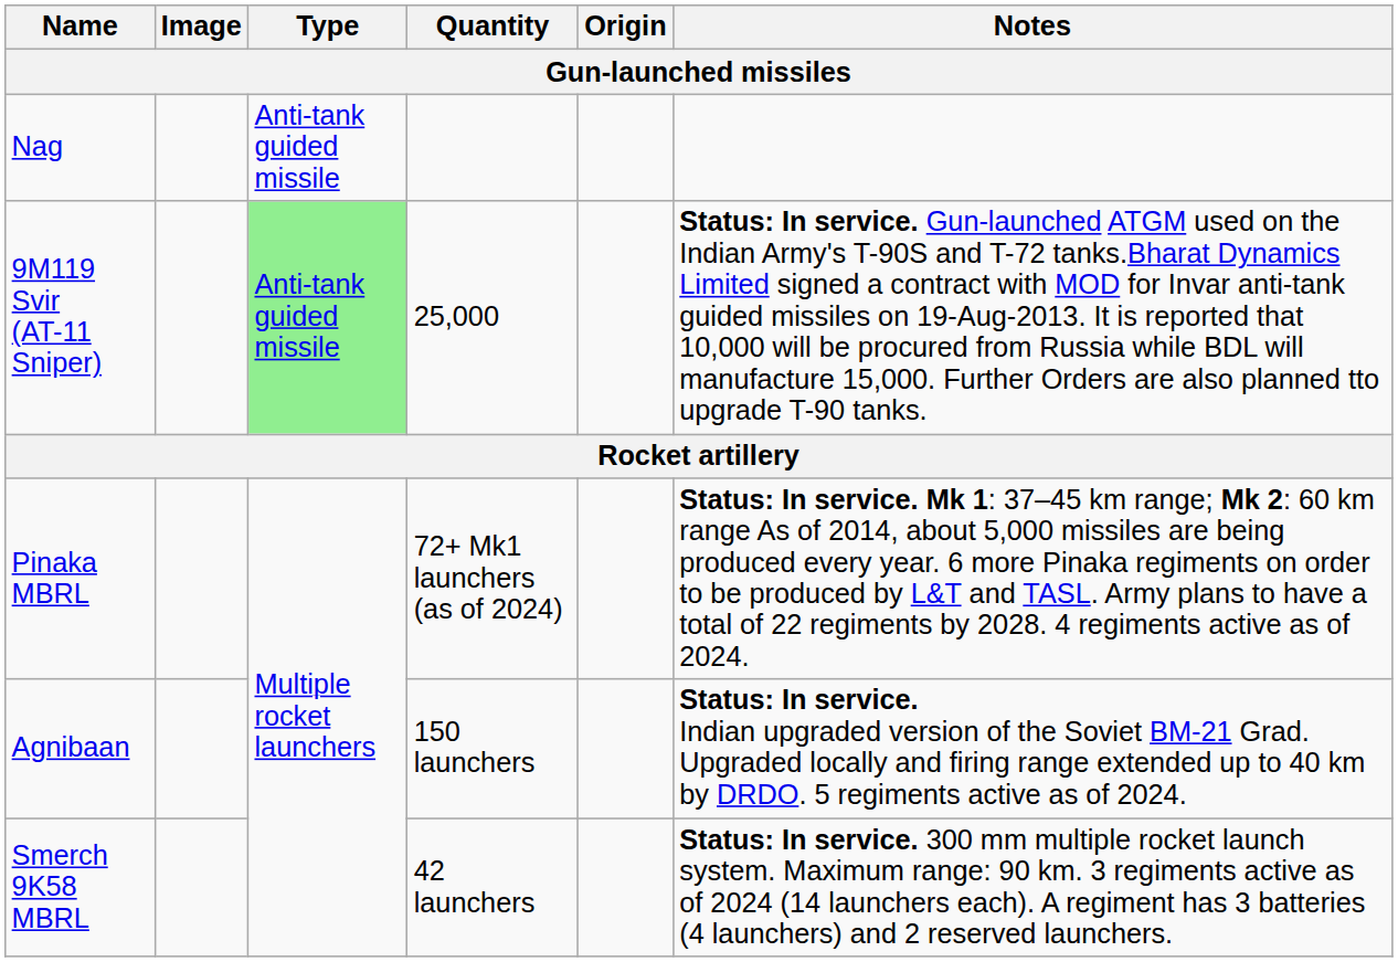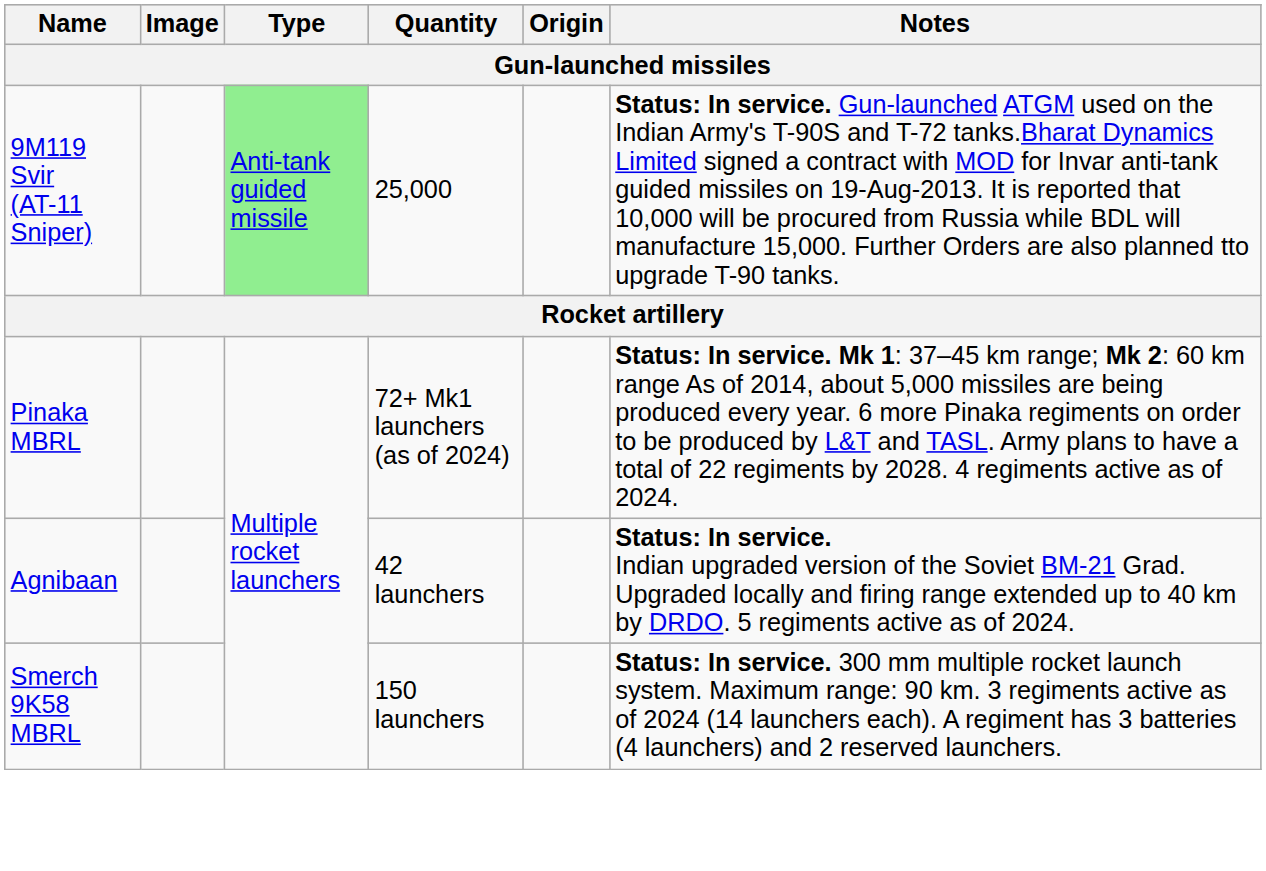 <table class="wikitable" style="width:90%;">
 <tr>
 <th>Name</th>
 <th>Image</th>
 <th>Type</th>
 <th>Quantity</th>
 <th>Origin</th>
 <th>Notes</th>
 </tr>
 <tr>
 <th colspan="6">Gun-launched missiles</th>
-</tr>
-<tr>
-<td><a href='#'>Nag</a></td>
-<td></td>
-<td><a href='#'>Anti-tank guided missile</a></td>
-<td></td>
-<td></td>
-<td></td>
 </tr>
 <tr>
 <td><a href='#'>9M119 Svir<br>(AT-11 Sniper)</a></td>
 <td></td>
 <td style="background: lightgreen;"><a href='#'>Anti-tank guided missile</a></td>
 <td>25,000</td>
 <td> <br> </td>
 <td><strong>Status: In service.</strong> <a href='#'>Gun-launched</a> <a href='#'>ATGM</a> used on the Indian Army's T-90S and T-72 tanks.<a href='#'>Bharat Dynamics Limited</a> signed a contract with <a href='#'>MOD</a> for Invar anti-tank guided missiles on 19-Aug-2013. It is reported that 10,000 will be procured from Russia while BDL will manufacture 15,000. Further Orders are also planned tto upgrade T-90 tanks.</td>
 </tr>
 <tr>
 <th colspan="6">Rocket artillery</th>
 </tr>
 <tr>
 <td><a href='#'>Pinaka MBRL</a></td>
 <td></td>
 <td rowspan="3"><a href='#'>Multiple rocket launchers</a></td>
 <td>72+ Mk1 launchers (as of 2024)</td>
 <td></td>
 <td><strong>Status: In service.</strong> <strong>Mk 1</strong>: 37–45 km range; <strong>Mk 2</strong>: 60 km range As of 2014, about 5,000 missiles are being produced every year. 6 more Pinaka regiments on order to be produced by <a href='#'>L&T</a> and <a href='#'>TASL</a>. Army plans to have a total of 22 regiments by 2028. 4 regiments active as of 2024.</td>
 </tr>
 <tr>
 <td><a href='#'>Agnibaan</a></td>
 <td></td>
-<td>150 launchers</td>
+<td>42 launchers</td>
 <td> <br></td>
 <td><strong>Status: In service.</strong><br>Indian upgraded version of the Soviet <a href='#'>BM-21</a> Grad. Upgraded locally and firing range extended up to 40 km by <a href='#'>DRDO</a>. 5 regiments active as of 2024.</td>
 </tr>
 <tr>
 <td><a href='#'>Smerch 9K58 MBRL</a></td>
 <td></td>
-<td>42 launchers</td>
+<td>150 launchers</td>
 <td><br></td>
 <td><strong>Status: In service.</strong> 300 mm multiple rocket launch system. Maximum range: 90 km. 3 regiments active as of 2024 (14 launchers each). A regiment has 3 batteries (4 launchers) and 2 reserved launchers.</td>
 </tr>
 </table>
